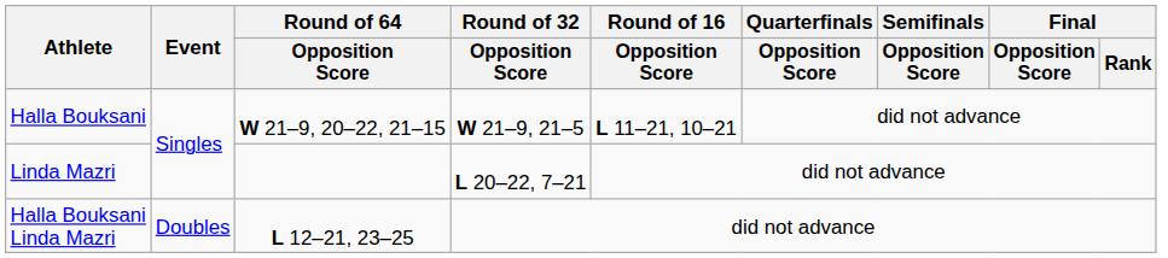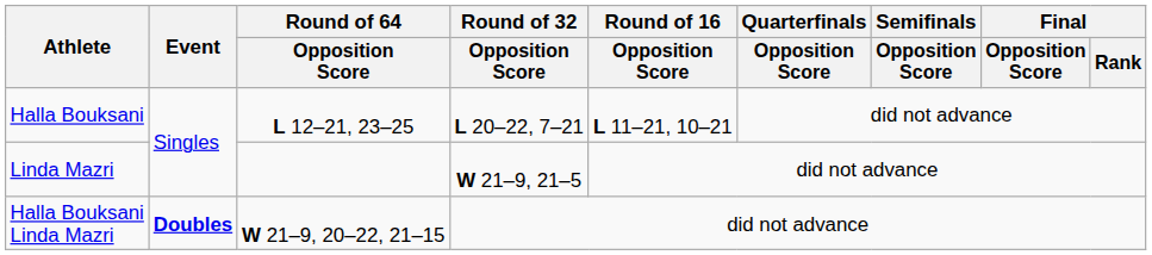 <table class=wikitable style="font-size:90%">
 <tr>
 <th rowspan=2>Athlete</th>
 <th rowspan=2>Event</th>
 <th>Round of 64</th>
 <th>Round of 32</th>
 <th>Round of 16</th>
 <th>Quarterfinals</th>
 <th>Semifinals</th>
 <th colspan=2>Final</th>
 </tr>
 <tr style="font-size:95%">
 <th>Opposition<br>Score</th>
 <th>Opposition<br>Score</th>
 <th>Opposition<br>Score</th>
 <th>Opposition<br>Score</th>
 <th>Opposition<br>Score</th>
 <th>Opposition<br>Score</th>
 <th>Rank</th>
 </tr>
 <tr align=center>
 <td align=left><a href='#'>Halla Bouksani</a></td>
 <td align=left rowspan=2><a href='#'>Singles</a></td>
-<td><br><strong>W</strong> 21–9, 20–22, 21–15</td>
-<td><br><strong>W</strong> 21–9, 21–5</td>
+<td><br><strong>L</strong> 12–21, 23–25</td>
+<td><br><strong>L</strong> 20–22, 7–21</td>
 <td><br><strong>L</strong> 11–21, 10–21</td>
 <td colspan=4>did not advance</td>
 </tr>
 <tr align=center>
 <td align=left><a href='#'>Linda Mazri</a></td>
 <td></td>
-<td><br><strong>L</strong> 20–22, 7–21</td>
+<td><br><strong>W</strong> 21–9, 21–5</td>
 <td colspan=5>did not advance</td>
 </tr>
 <tr align=center>
 <td align=left><a href='#'>Halla Bouksani</a><br><a href='#'>Linda Mazri</a></td>
-<td align=left><a href='#'>Doubles</a></td>
-<td><br><strong>L</strong> 12–21, 23–25</td>
+<td align=left><strong><a href='#'>Doubles</a></strong></td>
+<td><br><strong>W</strong> 21–9, 20–22, 21–15</td>
 <td colspan=6>did not advance</td>
 </tr>
 </table>
